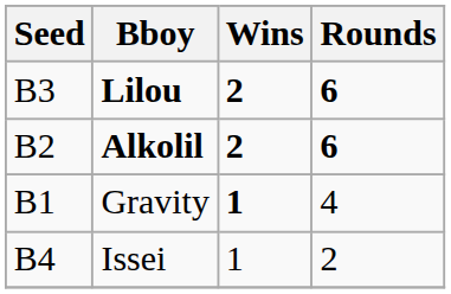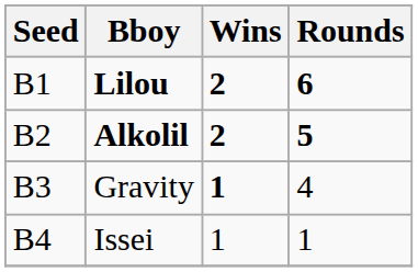 <table class="wikitable">
 <tr>
 <th>Seed</th>
 <th>Bboy</th>
 <th>Wins</th>
 <th>Rounds</th>
 </tr>
 <tr>
-<td>B3</td>
+<td>B1</td>
 <td> <strong>Lilou</strong></td>
 <td><strong>2</strong></td>
 <td><strong>6</strong></td>
 </tr>
 <tr>
 <td>B2</td>
 <td> <strong>Alkolil</strong></td>
 <td><strong>2</strong></td>
-<td><strong>6</strong></td>
+<td><strong>5</strong></td>
 </tr>
 <tr>
-<td>B1</td>
+<td>B3</td>
 <td> Gravity</td>
 <td><strong>1</strong></td>
 <td>4</td>
 </tr>
 <tr>
 <td>B4</td>
 <td> Issei</td>
 <td>1</td>
-<td>2</td>
+<td>1</td>
 </tr>
 <tr>
 </tr>
 </table>
